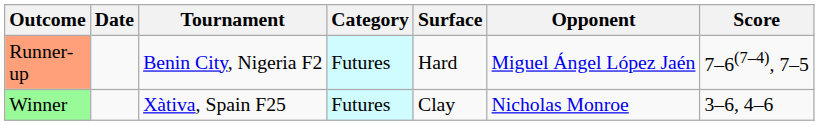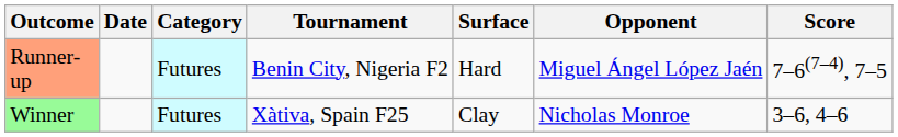 <table class="sortable wikitable">
 <tr>
 <th scope="col" width=40>Outcome</th>
 <th scope="col">Date</th>
+<th scope="col">Category</th>
 <th scope="col">Tournament</th>
-<th scope="col">Category</th>
 <th scope="col">Surface</th>
 <th scope="col">Opponent</th>
 <th scope="col" class="unsortable">Score</th>
 </tr>
 <tr>
 <td bgcolor=FFA07A>Runner-up</td>
 <td></td>
+<td style=background:#CFFCFF>Futures</td>
 <td><a href='#'>Benin City</a>, Nigeria F2</td>
-<td style=background:#CFFCFF>Futures</td>
 <td>Hard</td>
 <td data-sort-value="Monroe, N"> <a href='#'>Miguel Ángel López Jaén</a></td>
 <td>7–6<sup>(7–4)</sup>, 7–5</td>
 </tr>
 <tr>
 <td bgcolor=98FB98>Winner</td>
 <td></td>
+<td style=background:#CFFCFF>Futures</td>
 <td><a href='#'>Xàtiva</a>, Spain F25</td>
-<td style=background:#CFFCFF>Futures</td>
 <td>Clay</td>
 <td data-sort-value="Monroe, N"> <a href='#'>Nicholas Monroe</a></td>
 <td>3–6, 4–6</td>
 </tr>
 </table>
